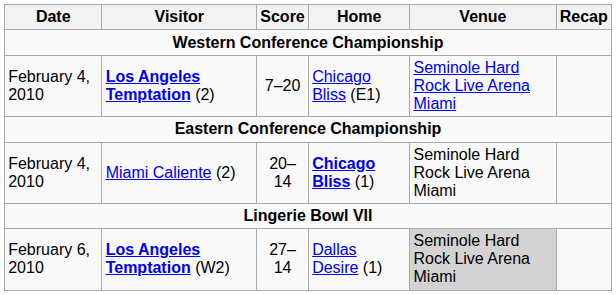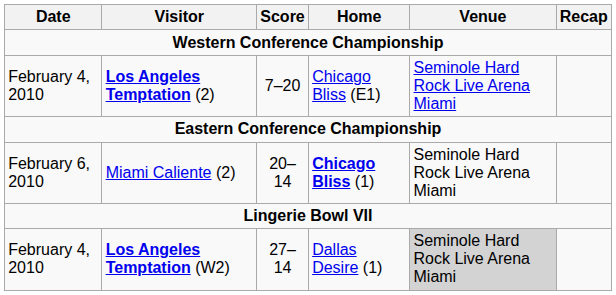 <table class="wikitable">
 <tr>
 <th>Date</th>
 <th>Visitor</th>
 <th>Score</th>
 <th>Home</th>
 <th>Venue</th>
 <th>Recap</th>
 </tr>
 <tr>
 <td colspan=7 style="text-align:center"><strong>Western Conference Championship</strong></td>
 </tr>
 <tr>
 <td>February 4, 2010</td>
 <td><strong><a href='#'>Los Angeles Temptation</a></strong> (2)</td>
 <td align=center>7–20</td>
 <td><a href='#'>Chicago Bliss</a> (E1)</td>
 <td><a href='#'>Seminole Hard Rock Live Arena</a><br><a href='#'>Miami</a></td>
 <td></td>
 </tr>
 <tr>
 <td colspan=7 style="text-align:center"><strong>Eastern Conference Championship</strong></td>
 </tr>
 <tr>
-<td>February 4, 2010</td>
+<td>February 6, 2010</td>
 <td><a href='#'>Miami Caliente</a> (2)</td>
 <td align=center>20–14</td>
 <td><strong><a href='#'>Chicago Bliss</a></strong> (1)</td>
 <td>Seminole Hard Rock Live Arena<br>Miami</td>
 <td></td>
 </tr>
 <tr>
 <td colspan=7 style="text-align:center"><strong>Lingerie Bowl VII</strong></td>
 </tr>
 <tr>
-<td>February 6, 2010</td>
+<td>February 4, 2010</td>
 <td><strong><a href='#'>Los Angeles Temptation</a></strong> (W2)</td>
 <td align=center>27–14</td>
 <td><a href='#'>Dallas Desire</a> (1)</td>
 <td style="background: lightgrey;">Seminole Hard Rock Live Arena<br>Miami</td>
 <td></td>
 </tr>
 </table>
